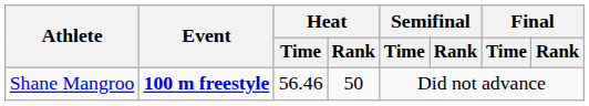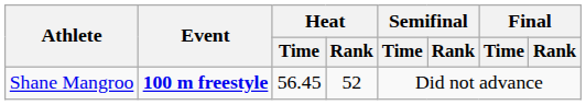 <table class=wikitable style="font-size:90%">
 <tr>
 <th rowspan="2">Athlete</th>
 <th rowspan="2">Event</th>
 <th colspan="2">Heat</th>
 <th colspan="2">Semifinal</th>
 <th colspan="2">Final</th>
 </tr>
 <tr style="font-size:95%">
 <th>Time</th>
 <th>Rank</th>
 <th>Time</th>
 <th>Rank</th>
 <th>Time</th>
 <th>Rank</th>
 </tr>
 <tr align=center>
 <td align=left><a href='#'>Shane Mangroo</a></td>
 <td align=left><strong><a href='#'>100 m freestyle</a></strong></td>
-<td>56.46</td>
-<td>50</td>
+<td>56.45</td>
+<td>52</td>
 <td colspan=4>Did not advance</td>
 </tr>
 </table>
